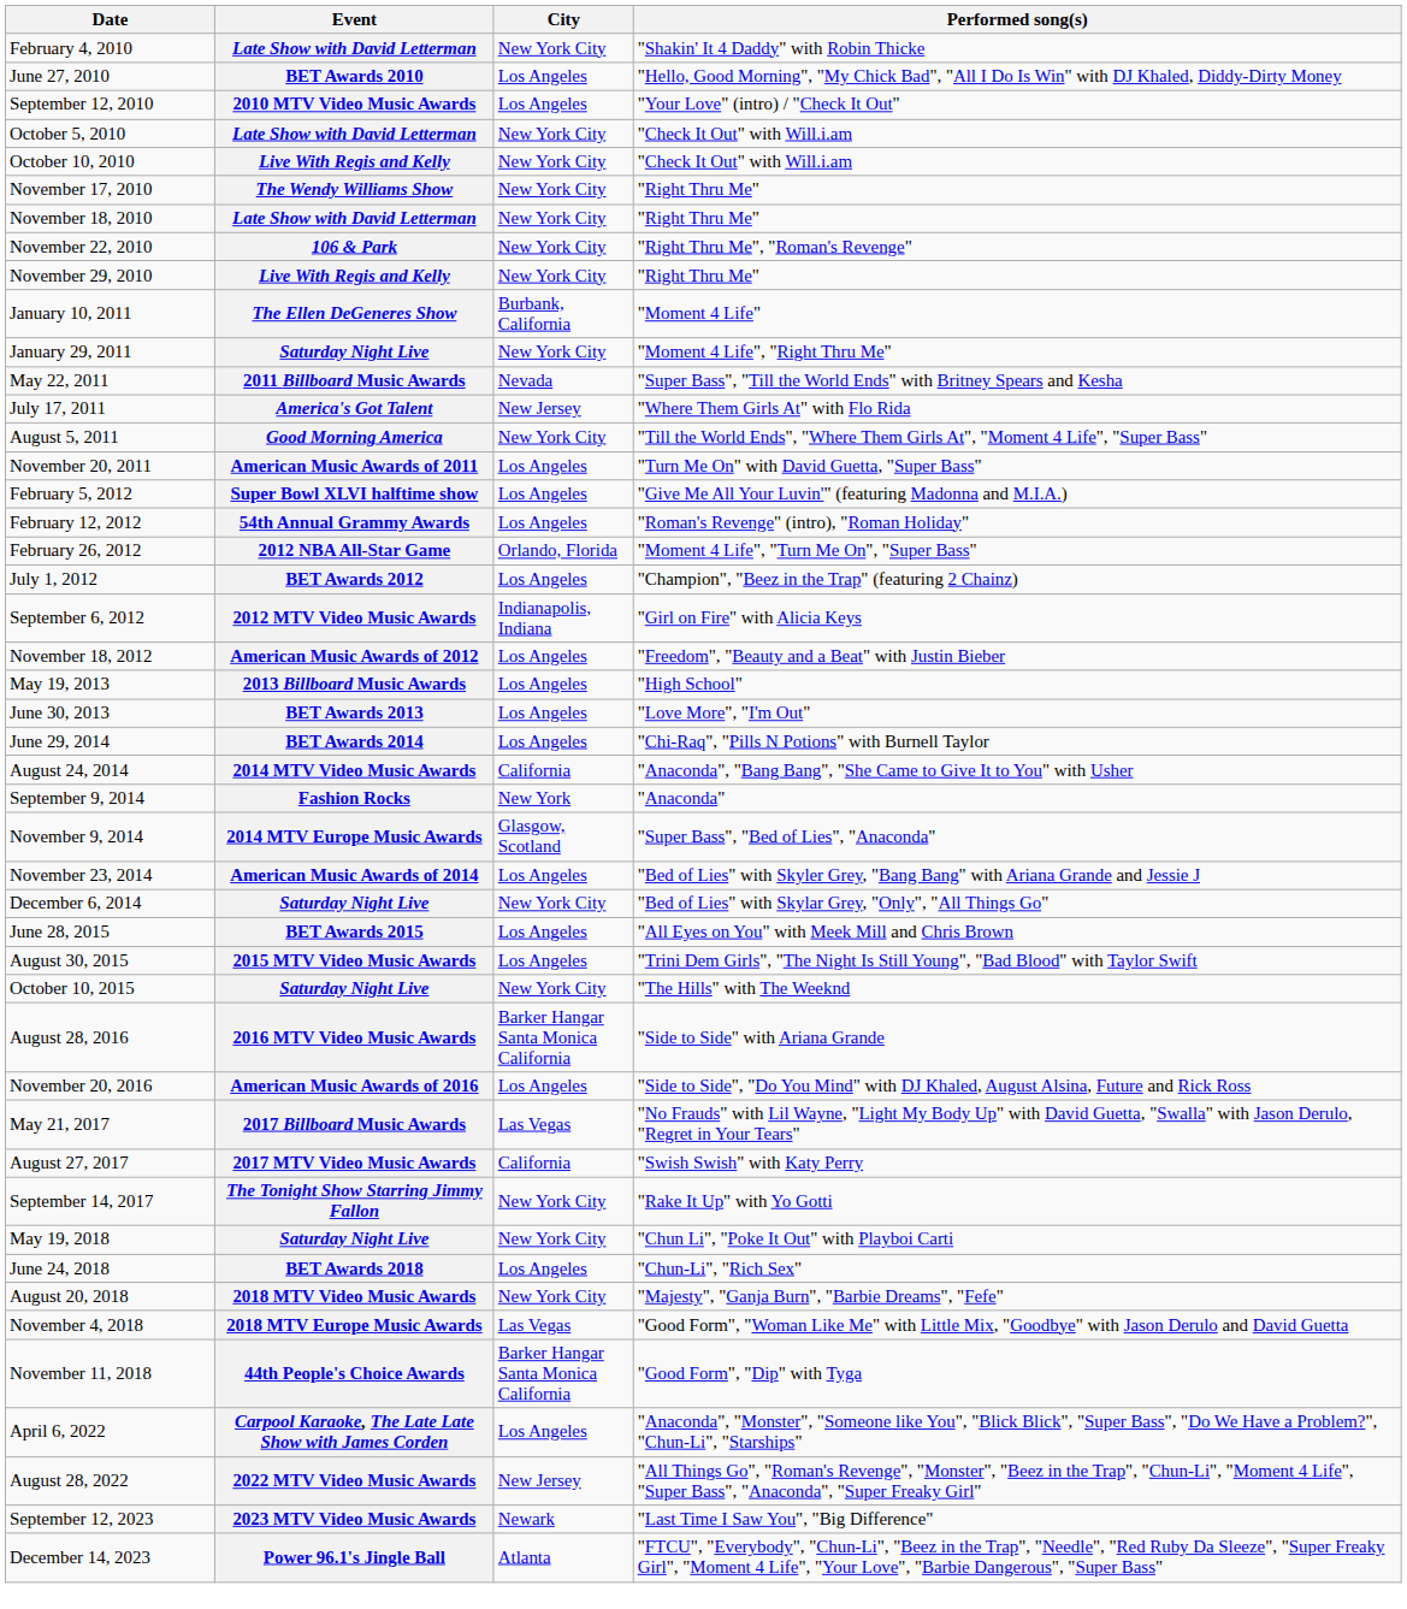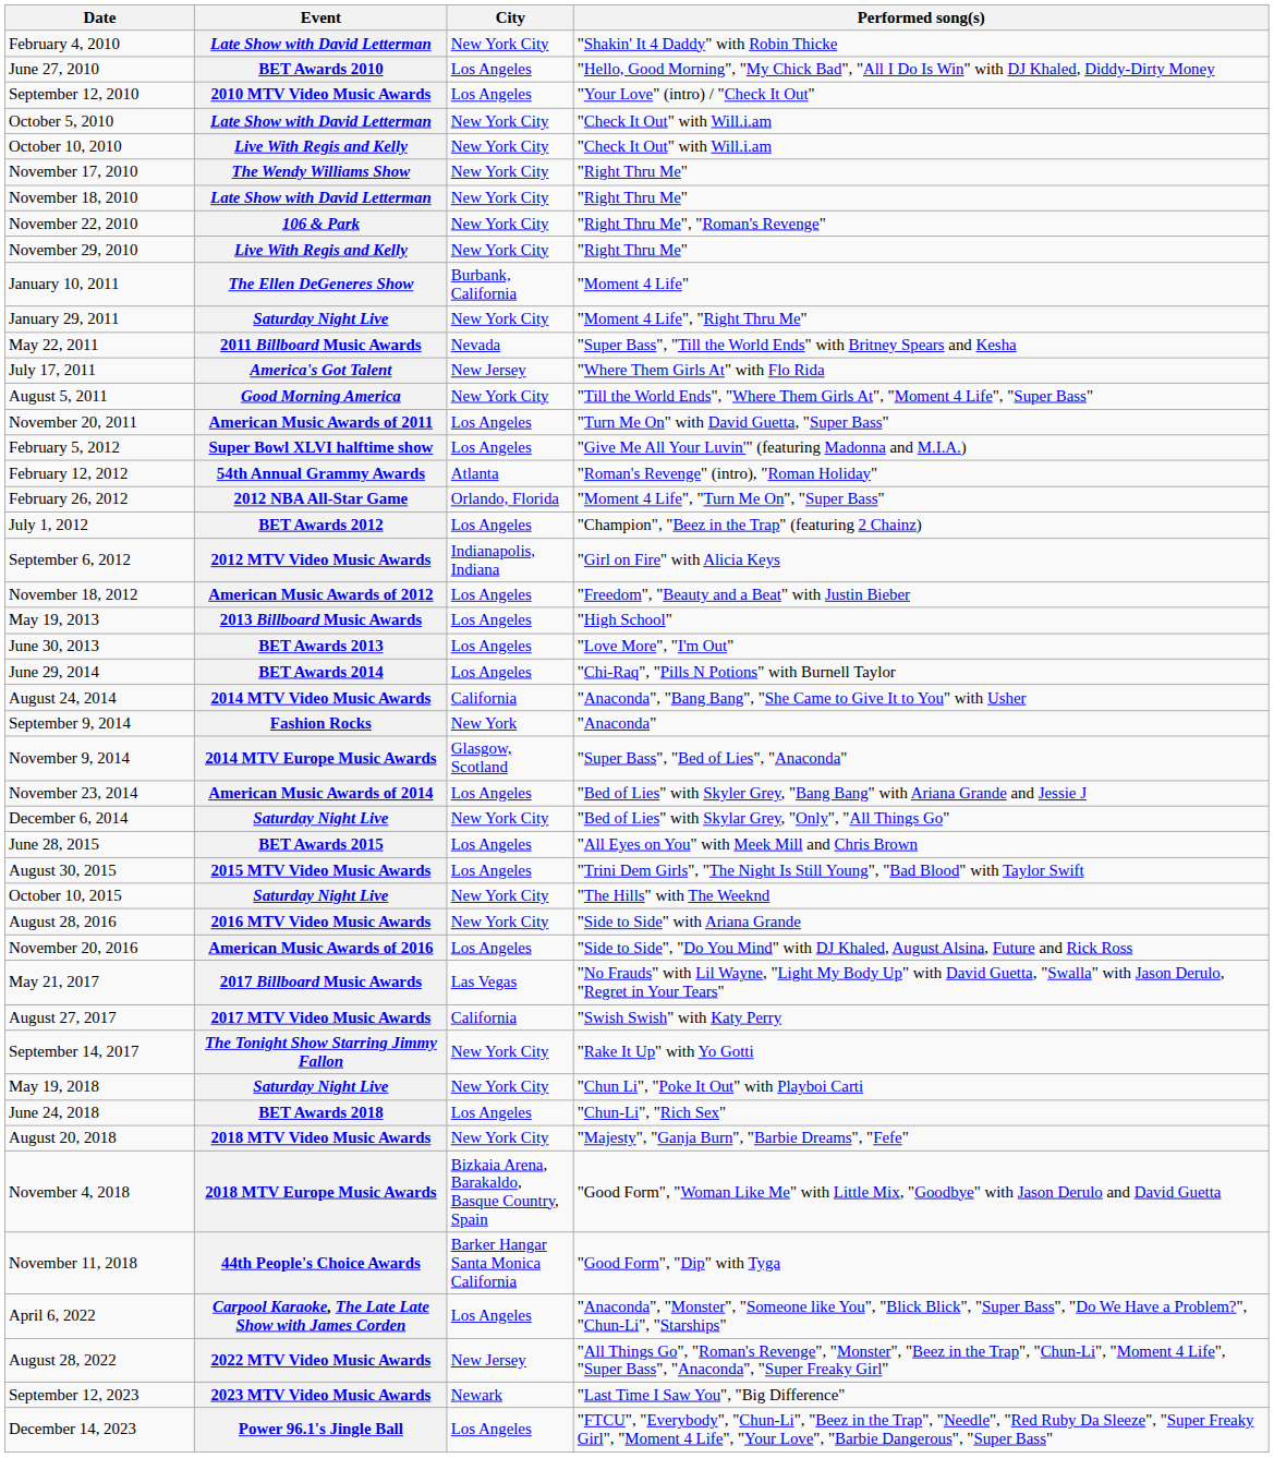 <table class="wikitable sortable plainrowheaders">
 <tr>
 <th scope="col" style="width:15%;">Date</th>
 <th scope="col" style="width:20%;">Event</th>
 <th scope="col" style="width:10%;">City</th>
 <th scope="col">Performed song(s)</th>
 </tr>
 <tr>
 <td>February 4, 2010</td>
 <th scope="row"><em><a href='#'>Late Show with David Letterman</a></em></th>
 <td><a href='#'>New York City</a></td>
 <td>"<a href='#'>Shakin' It 4 Daddy</a>" with <a href='#'>Robin Thicke</a></td>
 </tr>
 <tr>
 <td>June 27, 2010</td>
 <th scope="row"><a href='#'>BET Awards 2010</a></th>
 <td><a href='#'>Los Angeles</a></td>
 <td>"<a href='#'>Hello, Good Morning</a>", "<a href='#'>My Chick Bad</a>", "<a href='#'>All I Do Is Win</a>" with <a href='#'>DJ Khaled</a>, <a href='#'>Diddy-Dirty Money</a></td>
 </tr>
 <tr>
 <td>September 12, 2010</td>
 <th scope="row"><a href='#'>2010 MTV Video Music Awards</a></th>
 <td><a href='#'>Los Angeles</a></td>
 <td>"<a href='#'>Your Love</a>" (intro) / "<a href='#'>Check It Out</a>"</td>
 </tr>
 <tr>
 <td>October 5, 2010</td>
 <th scope="row"><em><a href='#'>Late Show with David Letterman</a></em></th>
 <td><a href='#'>New York City</a></td>
 <td>"<a href='#'>Check It Out</a>" with <a href='#'>Will.i.am</a></td>
 </tr>
 <tr>
 <td>October 10, 2010</td>
 <th scope="row"><em><a href='#'>Live With Regis and Kelly</a></em></th>
 <td><a href='#'>New York City</a></td>
 <td>"<a href='#'>Check It Out</a>" with <a href='#'>Will.i.am</a></td>
 </tr>
 <tr>
 <td>November 17, 2010</td>
 <th scope="row"><em><a href='#'>The Wendy Williams Show</a></em></th>
 <td><a href='#'>New York City</a></td>
 <td>"<a href='#'>Right Thru Me</a>"</td>
 </tr>
 <tr>
 <td>November 18, 2010</td>
 <th scope="row"><em><a href='#'>Late Show with David Letterman</a></em></th>
 <td><a href='#'>New York City</a></td>
 <td>"<a href='#'>Right Thru Me</a>"</td>
 </tr>
 <tr>
 <td>November 22, 2010</td>
 <th scope="row"><em><a href='#'>106 & Park</a></em></th>
 <td><a href='#'>New York City</a></td>
 <td>"<a href='#'>Right Thru Me</a>", "<a href='#'>Roman's Revenge</a>"</td>
 </tr>
 <tr>
 <td>November 29, 2010</td>
 <th scope="row"><em><a href='#'>Live With Regis and Kelly</a></em></th>
 <td><a href='#'>New York City</a></td>
 <td>"<a href='#'>Right Thru Me</a>"</td>
 </tr>
 <tr>
 <td>January 10, 2011</td>
 <th scope="row"><em><a href='#'>The Ellen DeGeneres Show</a></em></th>
 <td><a href='#'>Burbank, California</a></td>
 <td>"<a href='#'>Moment 4 Life</a>"</td>
 </tr>
 <tr>
 <td>January 29, 2011</td>
 <th scope="row"><em><a href='#'>Saturday Night Live</a></em></th>
 <td><a href='#'>New York City</a></td>
 <td>"<a href='#'>Moment 4 Life</a>", "<a href='#'>Right Thru Me</a>"</td>
 </tr>
 <tr>
 <td>May 22, 2011</td>
 <th scope="row"><a href='#'>2011 <em>Billboard</em> Music Awards</a></th>
 <td><a href='#'>Nevada</a></td>
 <td>"<a href='#'>Super Bass</a>", "<a href='#'>Till the World Ends</a>" with <a href='#'>Britney Spears</a> and <a href='#'>Kesha</a></td>
 </tr>
 <tr>
 <td>July 17, 2011</td>
 <th scope="row"><em><a href='#'>America's Got Talent</a></em></th>
 <td><a href='#'>New Jersey</a></td>
 <td>"<a href='#'>Where Them Girls At</a>" with <a href='#'>Flo Rida</a></td>
 </tr>
 <tr>
 <td>August 5, 2011</td>
 <th scope="row"><em><a href='#'>Good Morning America</a></em></th>
 <td><a href='#'>New York City</a></td>
 <td>"<a href='#'>Till the World Ends</a>", "<a href='#'>Where Them Girls At</a>", "<a href='#'>Moment 4 Life</a>", "<a href='#'>Super Bass</a>"</td>
 </tr>
 <tr>
 <td>November 20, 2011</td>
 <th scope="row"><a href='#'>American Music Awards of 2011</a></th>
 <td><a href='#'>Los Angeles</a></td>
 <td>"<a href='#'>Turn Me On</a>" with <a href='#'>David Guetta</a>, "<a href='#'>Super Bass</a>"</td>
 </tr>
 <tr>
 <td>February 5, 2012</td>
 <th scope="row"><a href='#'>Super Bowl XLVI halftime show</a></th>
 <td><a href='#'>Los Angeles</a></td>
 <td>"<a href='#'>Give Me All Your Luvin'</a>" (featuring <a href='#'>Madonna</a> and <a href='#'>M.I.A.</a>)</td>
 </tr>
 <tr>
 <td>February 12, 2012</td>
 <th scope="row"><a href='#'>54th Annual Grammy Awards</a></th>
-<td><a href='#'>Los Angeles</a></td>
+<td><a href='#'>Atlanta</a></td>
 <td>"<a href='#'>Roman's Revenge</a>" (intro), "<a href='#'>Roman Holiday</a>"</td>
 </tr>
 <tr>
 <td>February 26, 2012</td>
 <th scope="row"><a href='#'>2012 NBA All-Star Game</a></th>
 <td><a href='#'>Orlando, Florida</a></td>
 <td>"<a href='#'>Moment 4 Life</a>", "<a href='#'>Turn Me On</a>", "<a href='#'>Super Bass</a>"</td>
 </tr>
 <tr>
 <td>July 1, 2012</td>
 <th scope="row"><a href='#'>BET Awards 2012</a></th>
 <td><a href='#'>Los Angeles</a></td>
 <td>"Champion", "<a href='#'>Beez in the Trap</a>" (featuring <a href='#'>2 Chainz</a>)</td>
 </tr>
 <tr>
 <td>September 6, 2012</td>
 <th scope="row"><a href='#'>2012 MTV Video Music Awards</a></th>
 <td><a href='#'>Indianapolis, Indiana</a></td>
 <td>"<a href='#'>Girl on Fire</a>" with <a href='#'>Alicia Keys</a></td>
 </tr>
 <tr>
 <td>November 18, 2012</td>
 <th scope="row"><a href='#'>American Music Awards of 2012</a></th>
 <td><a href='#'>Los Angeles</a></td>
 <td>"<a href='#'>Freedom</a>", "<a href='#'>Beauty and a Beat</a>" with <a href='#'>Justin Bieber</a></td>
 </tr>
 <tr>
 <td>May 19, 2013</td>
 <th scope="row"><a href='#'>2013 <em>Billboard</em> Music Awards</a></th>
 <td><a href='#'>Los Angeles</a></td>
 <td>"<a href='#'>High School</a>"</td>
 </tr>
 <tr>
 <td>June 30, 2013</td>
 <th scope="row"><a href='#'>BET Awards 2013</a></th>
 <td><a href='#'>Los Angeles</a></td>
 <td>"<a href='#'>Love More</a>", "<a href='#'>I'm Out</a>"</td>
 </tr>
 <tr>
 <td>June 29, 2014</td>
 <th scope="row"><a href='#'>BET Awards 2014</a></th>
 <td><a href='#'>Los Angeles</a></td>
 <td>"<a href='#'>Chi-Raq</a>", "<a href='#'>Pills N Potions</a>" with Burnell Taylor</td>
 </tr>
 <tr>
 <td>August 24, 2014</td>
 <th scope="row"><a href='#'>2014 MTV Video Music Awards</a></th>
 <td><a href='#'>California</a></td>
 <td>"<a href='#'>Anaconda</a>", "<a href='#'>Bang Bang</a>", "<a href='#'>She Came to Give It to You</a>" with <a href='#'>Usher</a></td>
 </tr>
 <tr>
 <td>September 9, 2014</td>
 <th scope="row"><a href='#'>Fashion Rocks</a></th>
 <td><a href='#'>New York</a></td>
 <td>"<a href='#'>Anaconda</a>"</td>
 </tr>
 <tr>
 <td>November 9, 2014</td>
 <th scope="row"><a href='#'>2014 MTV Europe Music Awards</a></th>
 <td><a href='#'>Glasgow, Scotland</a></td>
 <td>"<a href='#'>Super Bass</a>", "<a href='#'>Bed of Lies</a>", "<a href='#'>Anaconda</a>"</td>
 </tr>
 <tr>
 <td>November 23, 2014</td>
 <th scope="row"><a href='#'>American Music Awards of 2014</a></th>
 <td><a href='#'>Los Angeles</a></td>
 <td>"<a href='#'>Bed of Lies</a>" with <a href='#'>Skyler Grey</a>, "<a href='#'>Bang Bang</a>" with <a href='#'>Ariana Grande</a> and <a href='#'>Jessie J</a></td>
 </tr>
 <tr>
 <td>December 6, 2014</td>
 <th scope="row"><em><a href='#'>Saturday Night Live</a></em></th>
 <td><a href='#'>New York City</a></td>
 <td>"<a href='#'>Bed of Lies</a>" with <a href='#'>Skylar Grey</a>, "<a href='#'>Only</a>", "<a href='#'>All Things Go</a>"</td>
 </tr>
 <tr>
 <td>June 28, 2015</td>
 <th scope="row"><a href='#'>BET Awards 2015</a></th>
 <td><a href='#'>Los Angeles</a></td>
 <td>"<a href='#'>All Eyes on You</a>" with <a href='#'>Meek Mill</a> and <a href='#'>Chris Brown</a></td>
 </tr>
 <tr>
 <td>August 30, 2015</td>
 <th scope="row"><a href='#'>2015 MTV Video Music Awards</a></th>
 <td><a href='#'>Los Angeles</a></td>
 <td>"<a href='#'>Trini Dem Girls</a>", "<a href='#'>The Night Is Still Young</a>", "<a href='#'>Bad Blood</a>" with <a href='#'>Taylor Swift</a></td>
 </tr>
 <tr>
 <td>October 10, 2015</td>
 <th scope="row"><em><a href='#'>Saturday Night Live</a></em></th>
 <td><a href='#'>New York City</a></td>
 <td>"<a href='#'>The Hills</a>" with <a href='#'>The Weeknd</a></td>
 </tr>
 <tr>
 <td>August 28, 2016</td>
 <th scope="row"><a href='#'>2016 MTV Video Music Awards</a></th>
-<td><a href='#'>Barker Hangar</a> <a href='#'>Santa Monica</a> <a href='#'>California</a></td>
+<td><a href='#'>New York City</a></td>
 <td>"<a href='#'>Side to Side</a>" with <a href='#'>Ariana Grande</a></td>
 </tr>
 <tr>
 <td>November 20, 2016</td>
 <th scope="row"><a href='#'>American Music Awards of 2016</a></th>
 <td><a href='#'>Los Angeles</a></td>
 <td>"<a href='#'>Side to Side</a>", "<a href='#'>Do You Mind</a>" with <a href='#'>DJ Khaled</a>, <a href='#'>August Alsina</a>, <a href='#'>Future</a> and <a href='#'>Rick Ross</a></td>
 </tr>
 <tr>
 <td>May 21, 2017</td>
 <th scope="row"><a href='#'>2017 <em>Billboard</em> Music Awards</a></th>
 <td><a href='#'>Las Vegas</a></td>
 <td>"<a href='#'>No Frauds</a>" with <a href='#'>Lil Wayne</a>, "<a href='#'>Light My Body Up</a>" with <a href='#'>David Guetta</a>, "<a href='#'>Swalla</a>" with <a href='#'>Jason Derulo</a>, "<a href='#'>Regret in Your Tears</a>"</td>
 </tr>
 <tr>
 <td>August 27, 2017</td>
 <th scope="row"><a href='#'>2017 MTV Video Music Awards</a></th>
 <td><a href='#'>California</a></td>
 <td>"<a href='#'>Swish Swish</a>" with <a href='#'>Katy Perry</a></td>
 </tr>
 <tr>
 <td>September 14, 2017</td>
 <th scope="row"><em><a href='#'>The Tonight Show Starring Jimmy Fallon</a></em></th>
 <td><a href='#'>New York City</a></td>
 <td>"<a href='#'>Rake It Up</a>" with <a href='#'>Yo Gotti</a></td>
 </tr>
 <tr>
 <td>May 19, 2018</td>
 <th scope="row"><em><a href='#'>Saturday Night Live</a></em></th>
 <td><a href='#'>New York City</a></td>
 <td>"<a href='#'>Chun Li</a>", "<a href='#'>Poke It Out</a>" with <a href='#'>Playboi Carti</a></td>
 </tr>
 <tr>
 <td>June 24, 2018</td>
 <th scope="row"><a href='#'>BET Awards 2018</a></th>
 <td><a href='#'>Los Angeles</a></td>
 <td>"<a href='#'>Chun-Li</a>", "<a href='#'>Rich Sex</a>"</td>
 </tr>
 <tr>
 <td>August 20, 2018</td>
 <th scope="row"><a href='#'>2018 MTV Video Music Awards</a></th>
 <td><a href='#'>New York City</a></td>
 <td>"<a href='#'>Majesty</a>", "<a href='#'>Ganja Burn</a>", "<a href='#'>Barbie Dreams</a>", "<a href='#'>Fefe</a>"</td>
 </tr>
 <tr>
 <td>November 4, 2018</td>
 <th scope="row"><a href='#'>2018 MTV Europe Music Awards</a></th>
-<td><a href='#'>Las Vegas</a></td>
+<td><a href='#'>Bizkaia Arena</a>, <a href='#'>Barakaldo</a>, <a href='#'>Basque Country</a>, <a href='#'>Spain</a></td>
 <td>"Good Form", "<a href='#'>Woman Like Me</a>" with <a href='#'>Little Mix</a>, "<a href='#'>Goodbye</a>" with <a href='#'>Jason Derulo</a> and <a href='#'>David Guetta</a></td>
 </tr>
 <tr>
 <td>November 11, 2018</td>
 <th scope="row"><a href='#'>44th People's Choice Awards</a></th>
 <td><a href='#'>Barker Hangar</a> <a href='#'>Santa Monica</a> <a href='#'>California</a></td>
 <td>"<a href='#'>Good Form</a>", "<a href='#'>Dip</a>" with <a href='#'>Tyga</a></td>
 </tr>
 <tr>
 <td>April 6, 2022</td>
 <th scope="row"><em><a href='#'>Carpool Karaoke</a>, <a href='#'>The Late Late Show with James Corden</a></em></th>
 <td><a href='#'>Los Angeles</a></td>
 <td>"<a href='#'>Anaconda</a>", "<a href='#'>Monster</a>", "<a href='#'>Someone like You</a>", "<a href='#'>Blick Blick</a>", "<a href='#'>Super Bass</a>", "<a href='#'>Do We Have a Problem?</a>", "<a href='#'>Chun-Li</a>", "<a href='#'>Starships</a>"</td>
 </tr>
 <tr>
 <td>August 28, 2022</td>
 <th scope="row"><a href='#'>2022 MTV Video Music Awards</a></th>
 <td><a href='#'>New Jersey</a></td>
 <td>"<a href='#'>All Things Go</a>", "<a href='#'>Roman's Revenge</a>", "<a href='#'>Monster</a>", "<a href='#'>Beez in the Trap</a>", "<a href='#'>Chun-Li</a>", "<a href='#'>Moment 4 Life</a>", "<a href='#'>Super Bass</a>", "<a href='#'>Anaconda</a>", "<a href='#'>Super Freaky Girl</a>"</td>
 </tr>
 <tr>
 <td>September 12, 2023</td>
 <th scope="row"><a href='#'>2023 MTV Video Music Awards</a></th>
 <td><a href='#'>Newark</a></td>
 <td>"<a href='#'>Last Time I Saw You</a>", "Big Difference"</td>
 </tr>
 <tr>
 <td>December 14, 2023</td>
 <th scope="row"><a href='#'>Power 96.1's Jingle Ball</a></th>
-<td><a href='#'>Atlanta</a></td>
+<td><a href='#'>Los Angeles</a></td>
 <td>"<a href='#'>FTCU</a>", "<a href='#'>Everybody</a>", "<a href='#'>Chun-Li</a>", "<a href='#'>Beez in the Trap</a>", "<a href='#'>Needle</a>", "<a href='#'>Red Ruby Da Sleeze</a>", "<a href='#'>Super Freaky Girl</a>", "<a href='#'>Moment 4 Life</a>", "<a href='#'>Your Love</a>", "<a href='#'>Barbie Dangerous</a>", "<a href='#'>Super Bass</a>"</td>
 </tr>
 </table>
